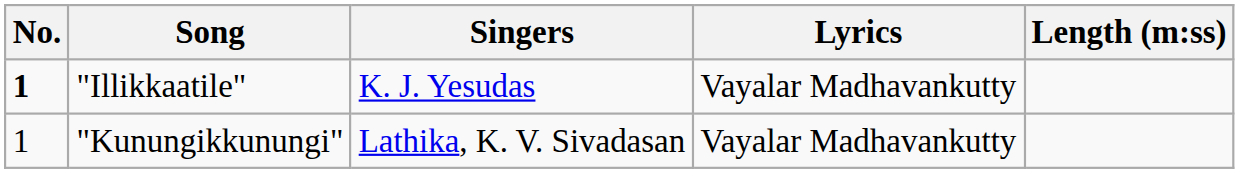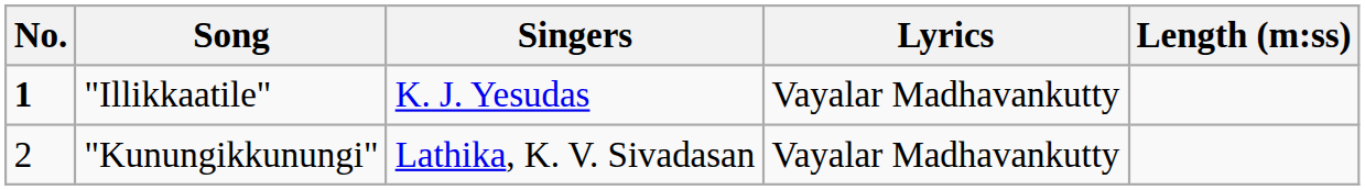 <table class="wikitable" style="font-size:95%;">
 <tr>
 <th>No.</th>
 <th>Song</th>
 <th>Singers</th>
 <th>Lyrics</th>
 <th>Length (m:ss)</th>
 </tr>
 <tr>
 <td><strong>1</strong></td>
 <td>"Illikkaatile"</td>
 <td><a href='#'>K. J. Yesudas</a></td>
 <td>Vayalar Madhavankutty</td>
 <td></td>
 </tr>
 <tr>
-<td>1</td>
+<td>2</td>
 <td>"Kunungikkunungi"</td>
 <td><a href='#'>Lathika</a>, K. V. Sivadasan</td>
 <td>Vayalar Madhavankutty</td>
 <td></td>
 </tr>
 </table>
